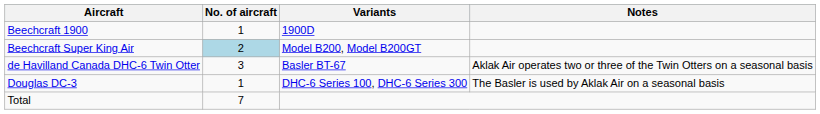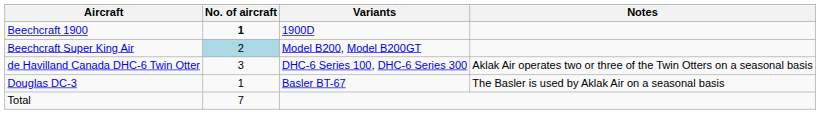 <table class="wikitable" style="margin:1em auto; border-collapse:collapse">
 <tr bgcolor=lightblue>
 <th>Aircraft</th>
 <th>No. of aircraft</th>
 <th>Variants</th>
 <th>Notes</th>
 </tr>
 <tr>
 <td><a href='#'>Beechcraft 1900</a></td>
-<td align=center>1</td>
+<td align=center><strong>1</strong></td>
 <td><a href='#'>1900D</a></td>
 <td></td>
 </tr>
 <tr>
 <td><a href='#'>Beechcraft Super King Air</a></td>
 <td align=center style="background: lightblue;">2</td>
 <td><a href='#'>Model B200</a>, <a href='#'>Model B200GT</a></td>
 <td></td>
 </tr>
 <tr>
 <td><a href='#'>de Havilland Canada DHC-6 Twin Otter</a></td>
 <td align=center>3</td>
-<td><a href='#'>Basler BT-67</a></td>
+<td><a href='#'>DHC-6 Series 100</a>, <a href='#'>DHC-6 Series 300</a></td>
 <td>Aklak Air operates two or three of the Twin Otters on a seasonal basis</td>
 </tr>
 <tr>
 <td><a href='#'>Douglas DC-3</a></td>
 <td align=center>1</td>
-<td><a href='#'>DHC-6 Series 100</a>, <a href='#'>DHC-6 Series 300</a></td>
+<td><a href='#'>Basler BT-67</a></td>
 <td>The Basler is used by Aklak Air on a seasonal basis</td>
 </tr>
 <tr>
 <td>Total</td>
 <td align=center>7</td>
 <td colspan="2"></td>
 </tr>
 </table>
